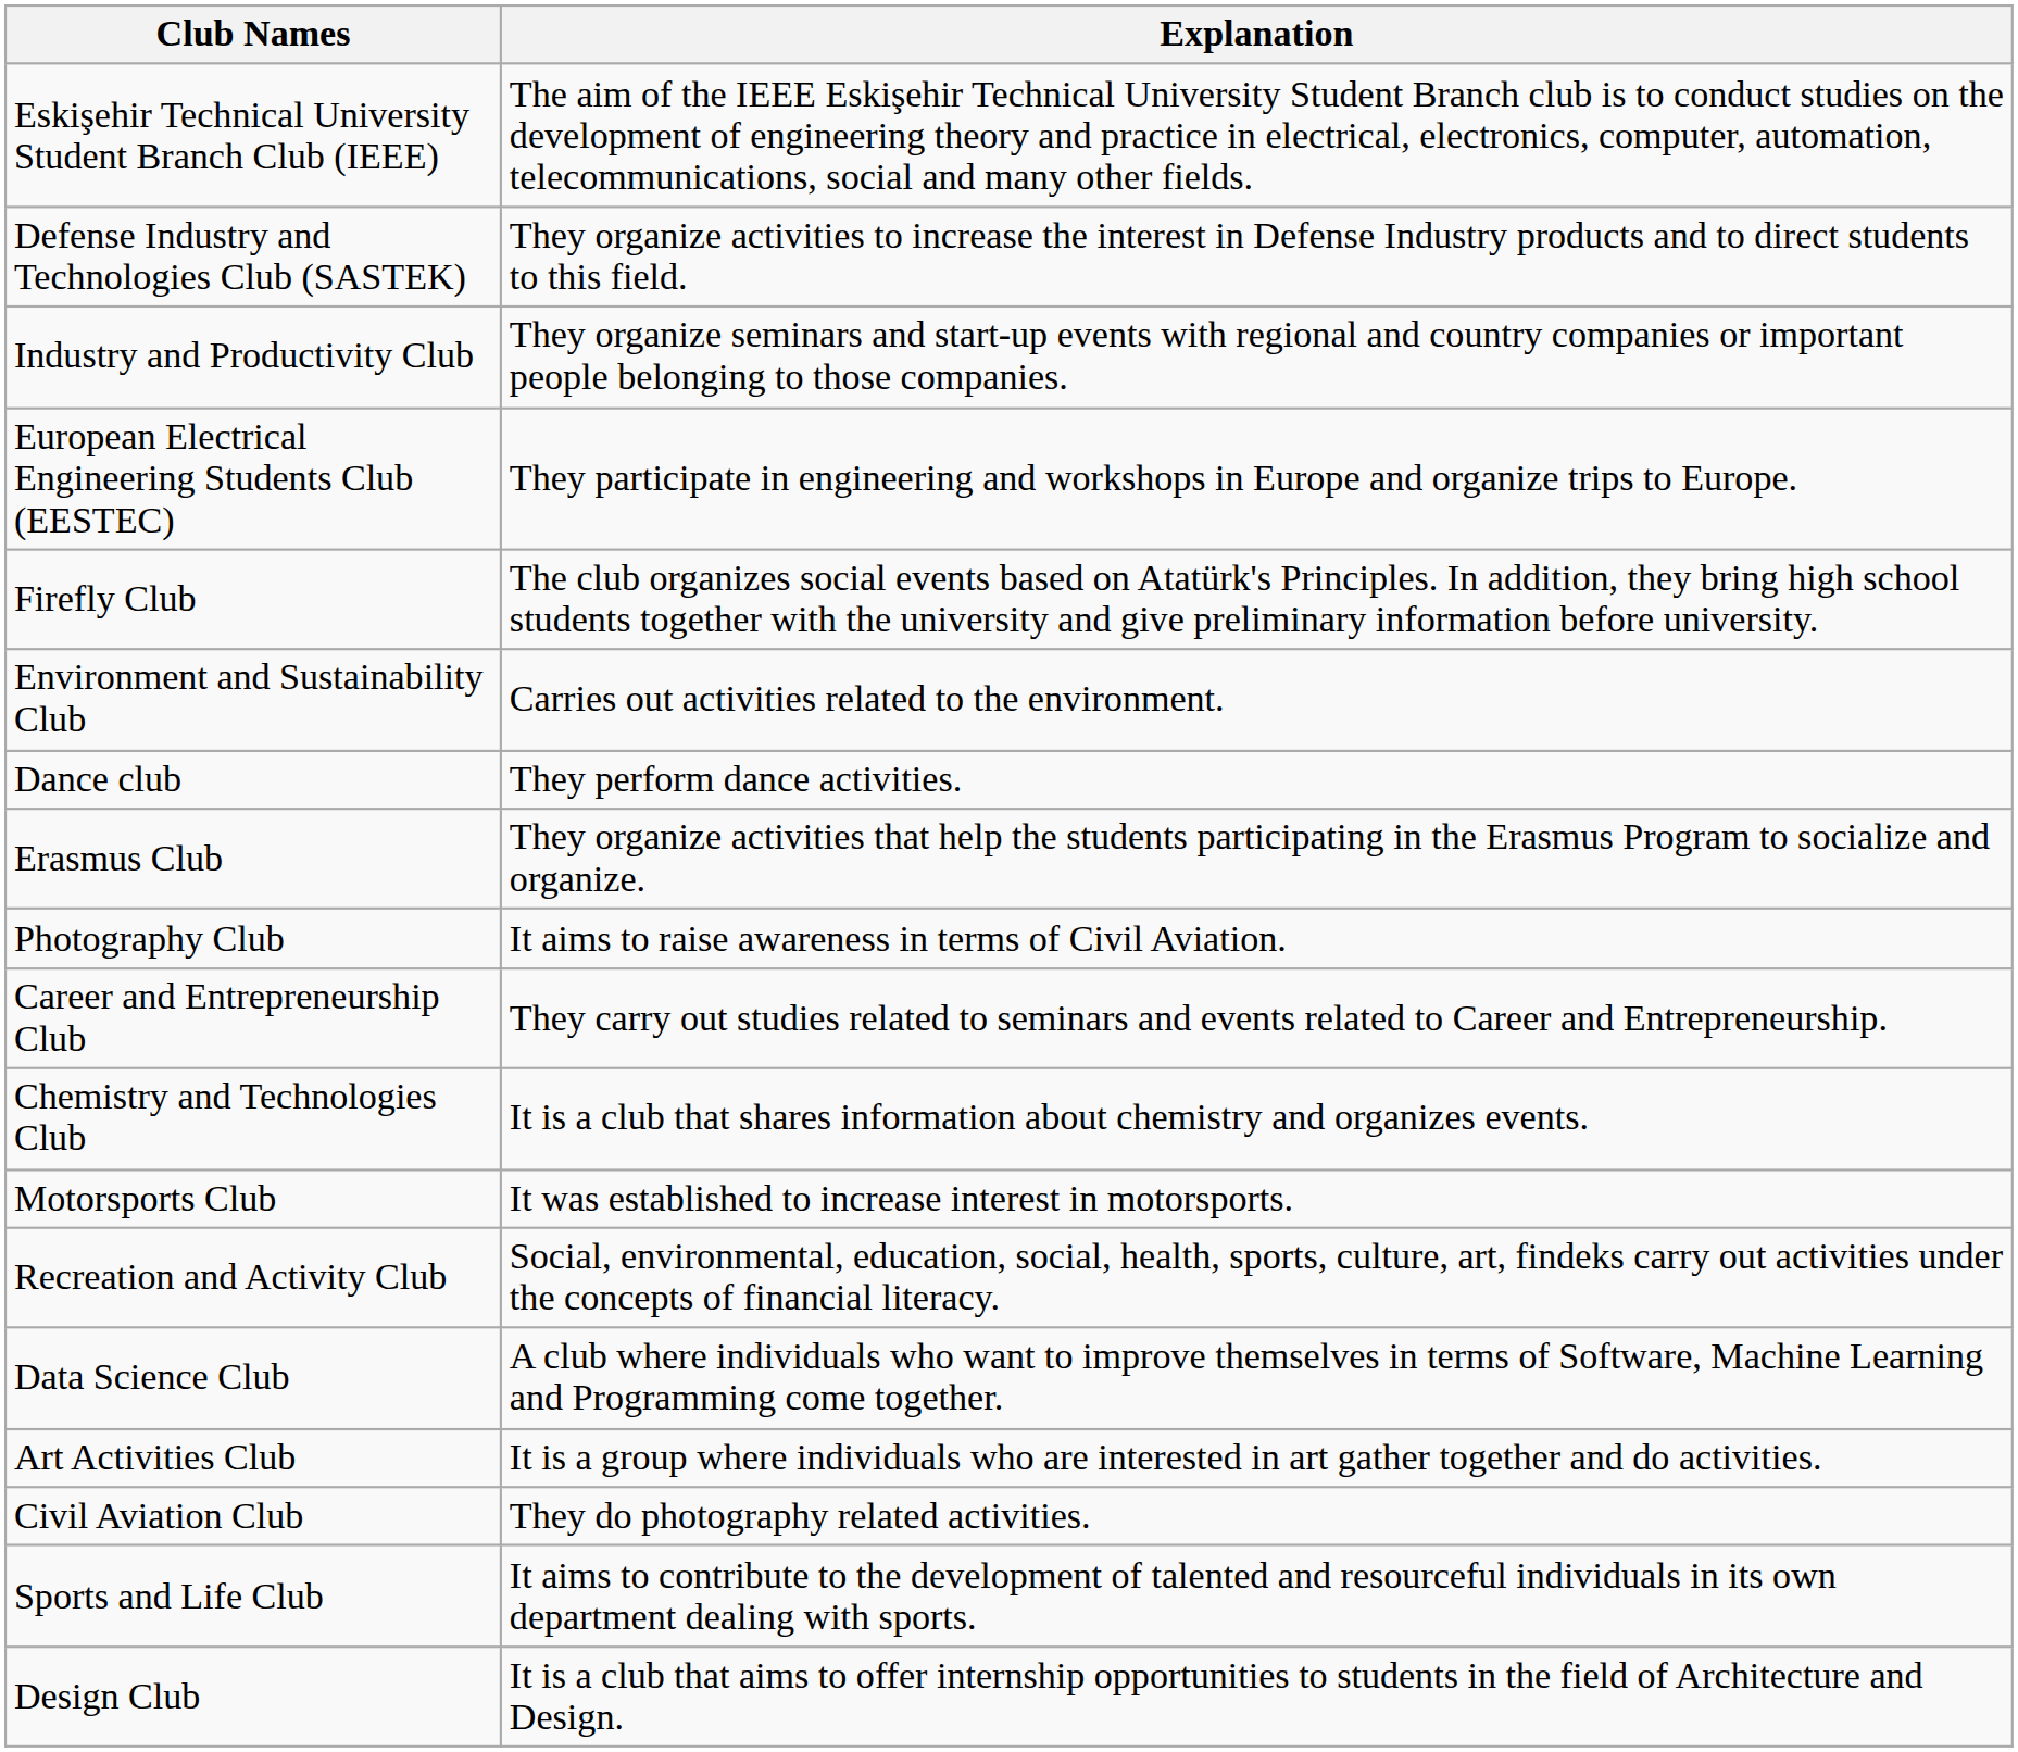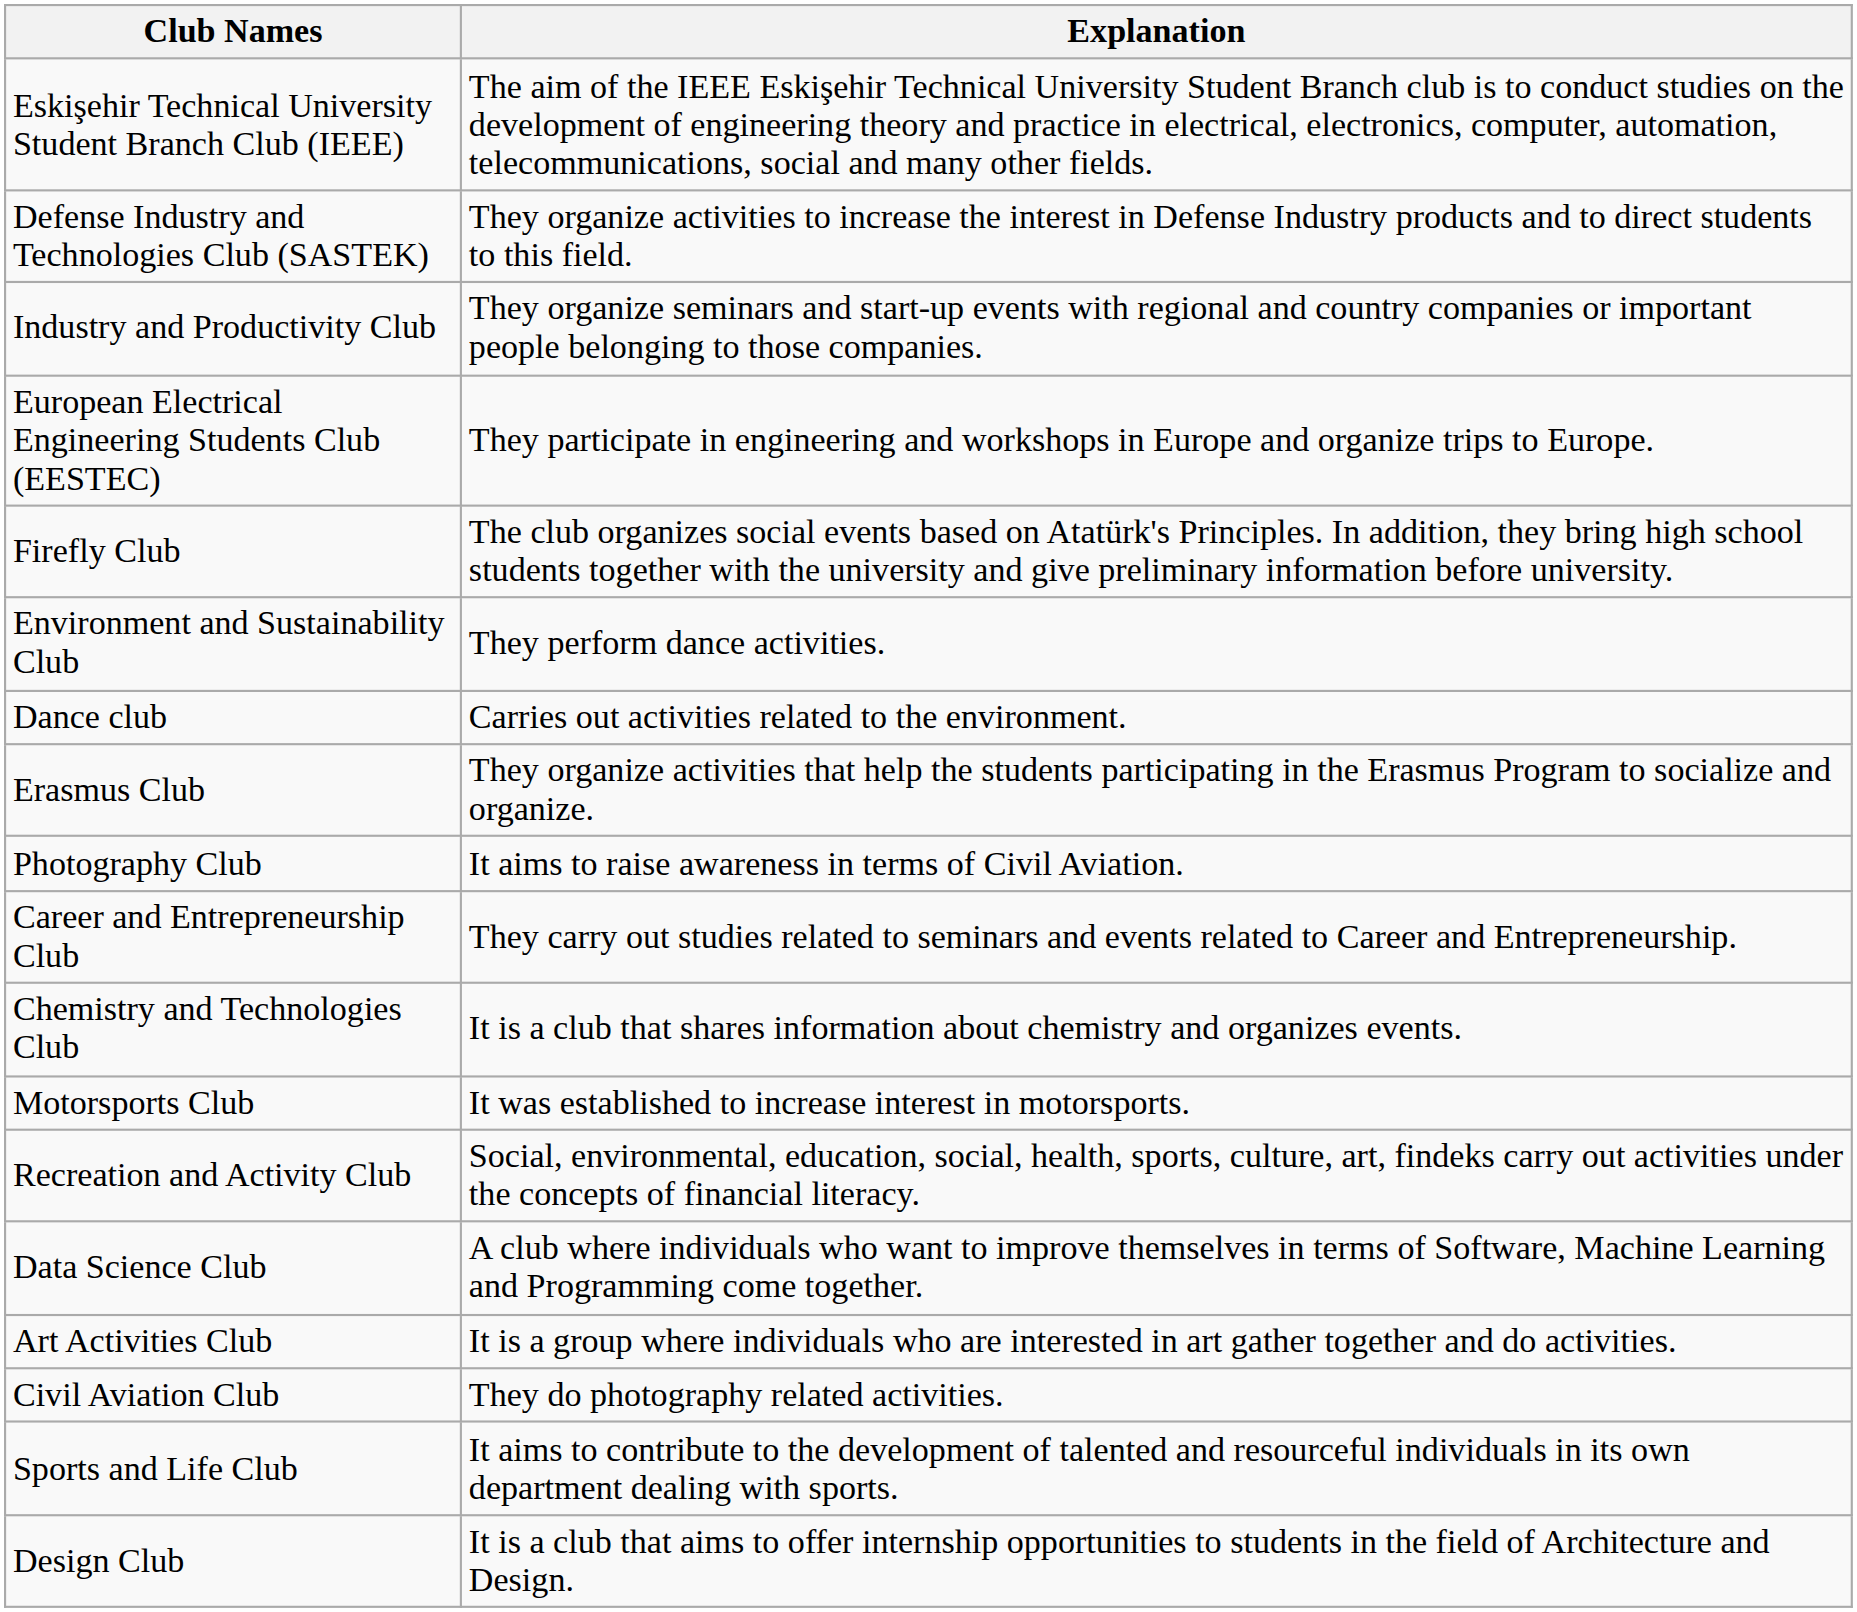 <table class="wikitable">
 <tr>
 <th>Club Names</th>
 <th>Explanation</th>
 </tr>
 <tr>
 <td>Eskişehir Technical University Student Branch Club (IEEE)</td>
 <td>The aim of the IEEE Eskişehir Technical University Student Branch club is to conduct studies on the development of engineering theory and practice in electrical, electronics, computer, automation, telecommunications, social and many other fields.</td>
 </tr>
 <tr>
 <td>Defense Industry and Technologies Club (SASTEK)</td>
 <td>They organize activities to increase the interest in Defense Industry products and to direct students to this field.</td>
 </tr>
 <tr>
 <td>Industry and Productivity Club</td>
 <td>They organize seminars and start-up events with regional and country companies or important people belonging to those companies.</td>
 </tr>
 <tr>
 <td>European Electrical Engineering Students Club (EESTEC)</td>
 <td>They participate in engineering and workshops in Europe and organize trips to Europe.</td>
 </tr>
 <tr>
 <td>Firefly Club</td>
 <td>The club organizes social events based on Atatürk's Principles. In addition, they bring high school students together with the university and give preliminary information before university.</td>
 </tr>
 <tr>
 <td>Environment and Sustainability Club</td>
-<td>Carries out activities related to the environment.</td>
+<td>They perform dance activities.</td>
 </tr>
 <tr>
 <td>Dance club</td>
-<td>They perform dance activities.</td>
+<td>Carries out activities related to the environment.</td>
 </tr>
 <tr>
 <td>Erasmus Club</td>
 <td>They organize activities that help the students participating in the Erasmus Program to socialize and organize.</td>
 </tr>
 <tr>
 <td>Photography Club</td>
 <td>It aims to raise awareness in terms of Civil Aviation.</td>
 </tr>
 <tr>
 <td>Career and Entrepreneurship Club</td>
 <td>They carry out studies related to seminars and events related to Career and Entrepreneurship.</td>
 </tr>
 <tr>
 <td>Chemistry and Technologies Club</td>
 <td>It is a club that shares information about chemistry and organizes events.</td>
 </tr>
 <tr>
 <td>Motorsports Club</td>
 <td>It was established to increase interest in motorsports.</td>
 </tr>
 <tr>
 <td>Recreation and Activity Club</td>
 <td>Social, environmental, education, social, health, sports, culture, art, findeks carry out activities under the concepts of financial literacy.</td>
 </tr>
 <tr>
 <td>Data Science Club</td>
 <td>A club where individuals who want to improve themselves in terms of Software, Machine Learning and Programming come together.</td>
 </tr>
 <tr>
 <td>Art Activities Club</td>
 <td>It is a group where individuals who are interested in art gather together and do activities.</td>
 </tr>
 <tr>
 <td>Civil Aviation Club</td>
 <td>They do photography related activities.</td>
 </tr>
 <tr>
 <td>Sports and Life Club</td>
 <td>It aims to contribute to the development of talented and resourceful individuals in its own department dealing with sports.</td>
 </tr>
 <tr>
 <td>Design Club</td>
 <td>It is a club that aims to offer internship opportunities to students in the field of Architecture and Design.</td>
 </tr>
 </table>
